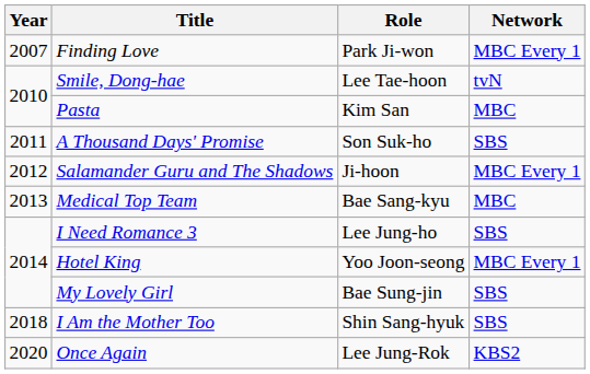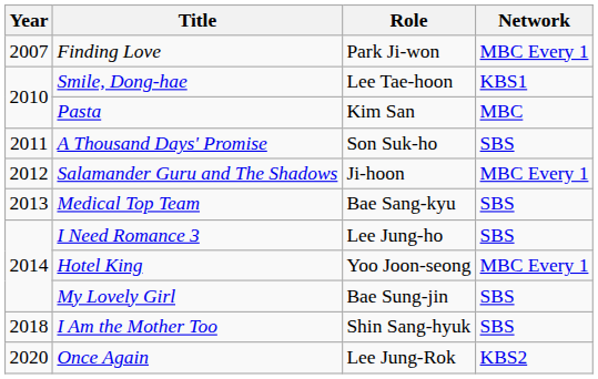 <table class="wikitable" border="1">
 <tr>
 <th>Year</th>
 <th>Title</th>
 <th>Role</th>
 <th>Network</th>
 </tr>
 <tr>
 <td rowspan=1 align="center">2007</td>
 <td><em>Finding Love</em></td>
 <td>Park Ji-won</td>
 <td><a href='#'>MBC Every 1</a></td>
 </tr>
 <tr>
 <td rowspan=2 align="center">2010</td>
 <td><em><a href='#'>Smile, Dong-hae</a></em></td>
 <td>Lee Tae-hoon</td>
-<td><a href='#'>tvN</a></td>
+<td><a href='#'>KBS1</a></td>
 </tr>
 <tr>
 <td><em><a href='#'>Pasta</a></em></td>
 <td>Kim San</td>
 <td><a href='#'>MBC</a></td>
 </tr>
 <tr>
 <td align="center">2011</td>
 <td><em><a href='#'>A Thousand Days' Promise</a></em></td>
 <td>Son Suk-ho</td>
 <td><a href='#'>SBS</a></td>
 </tr>
 <tr>
 <td align="center">2012</td>
 <td><em><a href='#'>Salamander Guru and The Shadows</a></em></td>
 <td>Ji-hoon</td>
 <td><a href='#'>MBC Every 1</a></td>
 </tr>
 <tr>
 <td align="center">2013</td>
 <td><em><a href='#'>Medical Top Team</a></em></td>
 <td>Bae Sang-kyu</td>
-<td><a href='#'>MBC</a></td>
+<td><a href='#'>SBS</a></td>
 </tr>
 <tr>
 <td rowspan="3" align="center">2014</td>
 <td><em><a href='#'>I Need Romance 3</a></em></td>
 <td>Lee Jung-ho</td>
 <td><a href='#'>SBS</a></td>
 </tr>
 <tr>
 <td><em><a href='#'>Hotel King</a></em></td>
 <td>Yoo Joon-seong</td>
 <td><a href='#'>MBC Every 1</a></td>
 </tr>
 <tr>
 <td><em><a href='#'>My Lovely Girl</a></em></td>
 <td>Bae Sung-jin</td>
 <td><a href='#'>SBS</a></td>
 </tr>
 <tr>
 <td align="center">2018</td>
 <td><em><a href='#'>I Am the Mother Too</a></em></td>
 <td>Shin Sang-hyuk</td>
 <td><a href='#'>SBS</a></td>
 </tr>
 <tr>
 <td>2020</td>
 <td><em><a href='#'>Once Again</a></em></td>
 <td>Lee Jung-Rok</td>
 <td><a href='#'>KBS2</a></td>
 </tr>
 </table>
